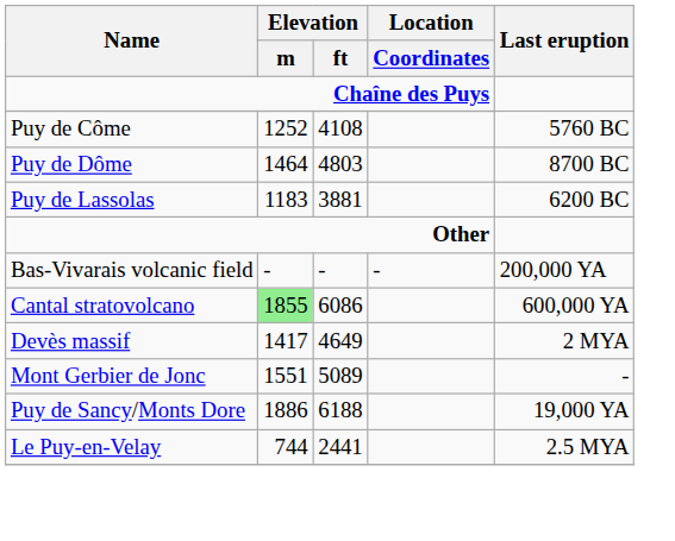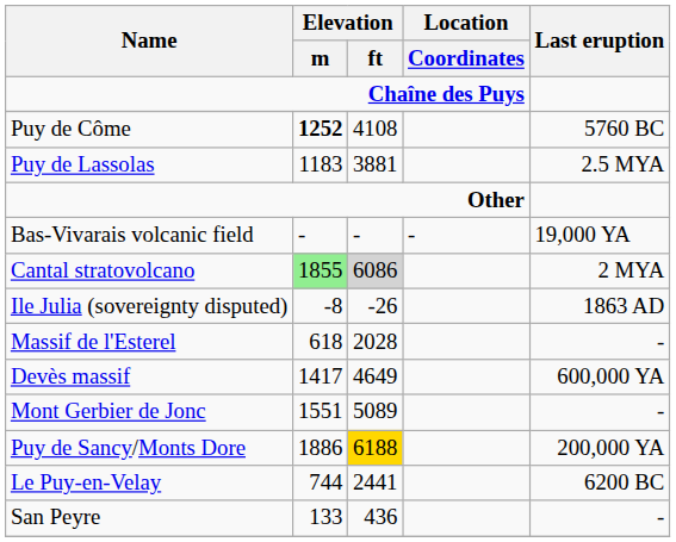 <table class="wikitable">
 <tr>
 <th rowspan="2">Name</th>
 <th colspan ="2">Elevation</th>
 <th>Location</th>
 <th rowspan="2">Last eruption</th>
 </tr>
 <tr>
 <th>m</th>
 <th>ft</th>
 <th><a href='#'>Coordinates</a></th>
 </tr>
 <tr align="right">
 <td colspan="4" ><strong><a href='#'>Chaîne des Puys</a></strong></td>
 </tr>
 <tr>
 </tr>
 <tr align="right">
 <td align="left">Puy de Côme</td>
-<td>1252</td>
+<td><strong>1252</strong></td>
 <td>4108</td>
 <td></td>
 <td>5760 BC</td>
-</tr>
-<tr align="right">
-<td align="left"><a href='#'>Puy de Dôme</a></td>
-<td>1464</td>
-<td>4803</td>
-<td></td>
-<td>8700 BC</td>
 </tr>
 <tr align="right">
 <td align="left"><a href='#'>Puy de Lassolas</a></td>
 <td>1183</td>
 <td>3881</td>
 <td></td>
-<td>6200 BC</td>
+<td>2.5 MYA</td>
 </tr>
 <tr align="right">
 <td colspan="4" ><strong>Other</strong></td>
 </tr>
 <tr>
 <td align="left">Bas-Vivarais volcanic field</td>
 <td>-</td>
 <td>-</td>
 <td>-</td>
-<td>200,000 YA</td>
+<td>19,000 YA</td>
 </tr>
 <tr align="right">
 <td align="left"><a href='#'>Cantal stratovolcano</a></td>
 <td style="background: lightgreen;">1855</td>
-<td>6086</td>
+<td style="background: lightgrey;">6086</td>
 <td></td>
-<td>600,000 YA</td>
+<td>2 MYA</td>
+</tr>
+<tr align="right">
+<td align="left"><a href='#'>Ile Julia</a> (sovereignty disputed)</td>
+<td>-8</td>
+<td>-26</td>
+<td></td>
+<td>1863 AD</td>
+</tr>
+<tr align="right">
+<td align="left"><a href='#'>Massif de l'Esterel</a></td>
+<td>618</td>
+<td>2028</td>
+<td></td>
+<td>-</td>
 </tr>
 <tr align="right">
 <td align="left"><a href='#'>Devès massif</a></td>
 <td>1417</td>
 <td>4649</td>
 <td></td>
-<td>2 MYA</td>
+<td>600,000 YA</td>
 </tr>
 <tr align="right">
 <td align="left"><a href='#'>Mont Gerbier de Jonc</a></td>
 <td>1551</td>
 <td>5089</td>
 <td></td>
 <td>-</td>
 </tr>
 <tr align="right">
 <td align="left"><a href='#'>Puy de Sancy</a>/<a href='#'>Monts Dore</a></td>
 <td>1886</td>
-<td>6188</td>
+<td style="background: gold;">6188</td>
 <td></td>
-<td>19,000 YA</td>
+<td>200,000 YA</td>
 </tr>
 <tr align="right">
 <td align="left"><a href='#'>Le Puy-en-Velay</a></td>
 <td>744</td>
 <td>2441</td>
 <td></td>
-<td>2.5 MYA</td>
+<td>6200 BC</td>
+</tr>
+<tr align="right">
+<td align="left">San Peyre</td>
+<td>133</td>
+<td>436</td>
+<td></td>
+<td>-</td>
 </tr>
 <tr align="right">
 </tr>
 </table>
